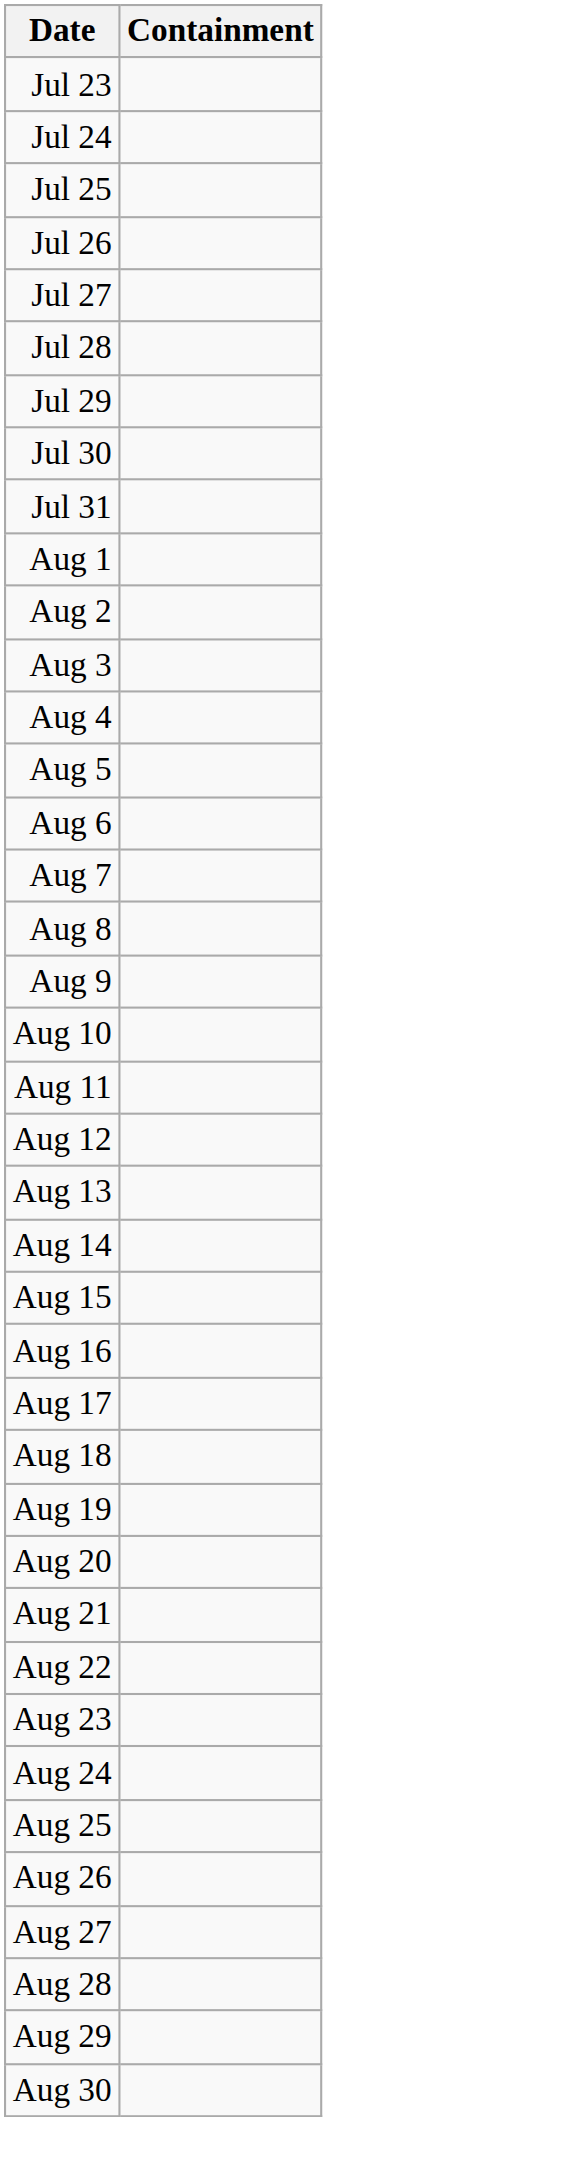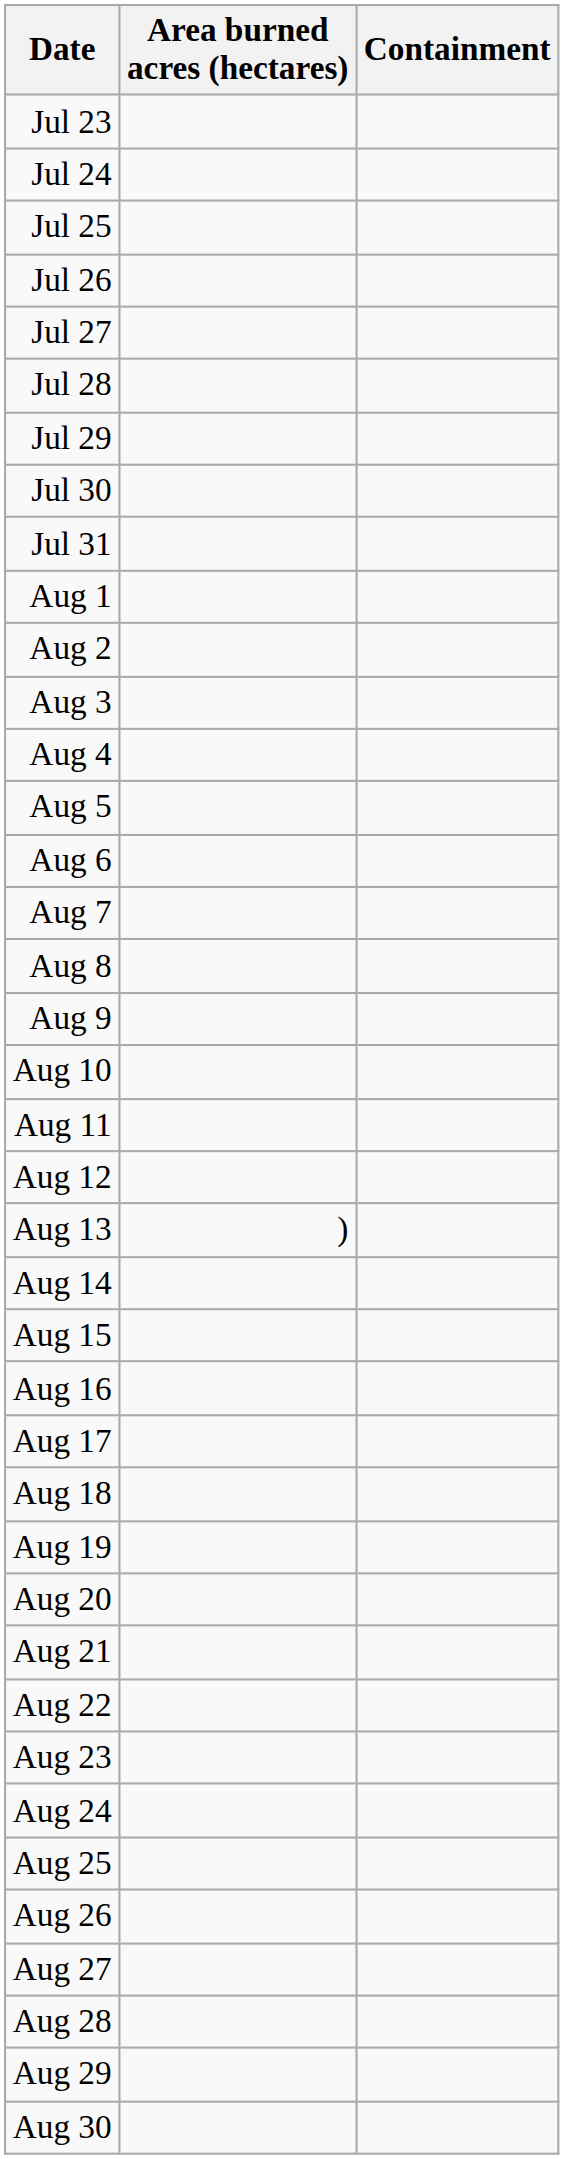 <table class="wikitable" style="text-align: right;">
 <tr>
 <th>Date</th>
+<th>Area burned<br>acres (hectares)</th>
 <th>Containment</th>
 </tr>
 <tr>
 <td>Jul 23</td>
+<td></td>
 <td style="text-align: left;"></td>
 </tr>
 <tr>
 <td>Jul 24</td>
+<td></td>
 <td style="text-align: left;"></td>
 </tr>
 <tr>
 <td>Jul 25</td>
+<td></td>
 <td style="text-align: left;"></td>
 </tr>
 <tr>
 <td>Jul 26</td>
+<td></td>
 <td style="text-align: left;"></td>
 </tr>
 <tr>
 <td>Jul 27</td>
+<td></td>
 <td style="text-align: left;"></td>
 </tr>
 <tr>
 <td>Jul 28</td>
+<td></td>
 <td style="text-align: left;"></td>
 </tr>
 <tr>
 <td>Jul 29</td>
+<td></td>
 <td style="text-align: left;"></td>
 </tr>
 <tr>
 <td>Jul 30</td>
+<td></td>
 <td style="text-align: left;"></td>
 </tr>
 <tr>
 <td>Jul 31</td>
+<td></td>
 <td style="text-align: left;"></td>
 </tr>
 <tr>
 <td>Aug 1</td>
+<td></td>
 <td style="text-align: left;"></td>
 </tr>
 <tr>
 <td>Aug 2</td>
+<td></td>
 <td style="text-align: left;"></td>
 </tr>
 <tr>
 <td>Aug 3</td>
+<td></td>
 <td style="text-align: left;"></td>
 </tr>
 <tr>
 <td>Aug 4</td>
+<td></td>
 <td style="text-align: left;"></td>
 </tr>
 <tr>
 <td>Aug 5</td>
+<td></td>
 <td style="text-align: left;"></td>
 </tr>
 <tr>
 <td>Aug 6</td>
+<td></td>
 <td style="text-align: left;"></td>
 </tr>
 <tr>
 <td>Aug 7</td>
+<td></td>
 <td style="text-align: left;"></td>
 </tr>
 <tr>
 <td>Aug 8</td>
+<td></td>
 <td style="text-align: left;"></td>
 </tr>
 <tr>
 <td>Aug 9</td>
+<td></td>
 <td style="text-align: left;"></td>
 </tr>
 <tr>
 <td>Aug 10</td>
+<td></td>
 <td style="text-align: left;"></td>
 </tr>
 <tr>
 <td>Aug 11</td>
+<td></td>
 <td style="text-align: left;"></td>
 </tr>
 <tr>
 <td>Aug 12</td>
+<td></td>
 <td style="text-align: left;"></td>
 </tr>
 <tr>
 <td>Aug 13</td>
+<td>)</td>
 <td style="text-align: left;"></td>
 </tr>
 <tr>
 <td>Aug 14</td>
+<td></td>
 <td style="text-align: left;"></td>
 </tr>
 <tr>
 <td>Aug 15</td>
+<td></td>
 <td style="text-align: left;"></td>
 </tr>
 <tr>
 <td>Aug 16</td>
+<td></td>
 <td style="text-align: left;"></td>
 </tr>
 <tr>
 <td>Aug 17</td>
+<td></td>
 <td style="text-align: left;"></td>
 </tr>
 <tr>
 <td>Aug 18</td>
+<td></td>
 <td style="text-align: left;"></td>
 </tr>
 <tr>
 <td>Aug 19</td>
+<td></td>
 <td style="text-align: left;"></td>
 </tr>
 <tr>
 <td>Aug 20</td>
+<td></td>
 <td style="text-align: left;"></td>
 </tr>
 <tr>
 <td>Aug 21</td>
+<td></td>
 <td style="text-align: left;"></td>
 </tr>
 <tr>
 <td>Aug 22</td>
+<td></td>
 <td style="text-align: left;"></td>
 </tr>
 <tr>
 <td>Aug 23</td>
+<td></td>
 <td style="text-align: left;"></td>
 </tr>
 <tr>
 <td>Aug 24</td>
+<td></td>
 <td style="text-align: left;"></td>
 </tr>
 <tr>
 <td>Aug 25</td>
+<td></td>
 <td style="text-align: left;"></td>
 </tr>
 <tr>
 <td>Aug 26</td>
+<td></td>
 <td style="text-align: left;"></td>
 </tr>
 <tr>
 <td>Aug 27</td>
+<td></td>
 <td style="text-align: left;"></td>
 </tr>
 <tr>
 <td>Aug 28</td>
+<td></td>
 <td style="text-align: left;"></td>
 </tr>
 <tr>
 <td>Aug 29</td>
+<td></td>
 <td style="text-align: left;"></td>
 </tr>
 <tr>
 <td>Aug 30</td>
+<td></td>
 <td style="text-align: left;"></td>
 </tr>
 </table>
